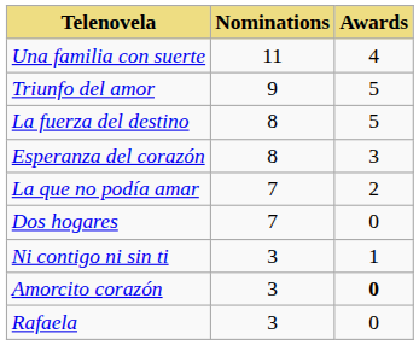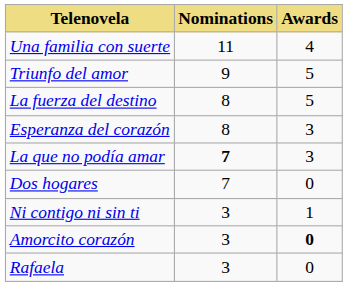 <table class="wikitable sortable" style="margin:1em auto;">
 <tr>
 <th style="background-color:#EEDD82;">Telenovela</th>
 <th style="background-color:#EEDD82;">Nominations</th>
 <th style="background-color:#EEDD82;">Awards</th>
 </tr>
 <tr>
 <td><em><a href='#'>Una familia con suerte</a></em></td>
 <td style="text-align:center;">11</td>
 <td style="text-align:center;">4</td>
 </tr>
 <tr>
 <td><em><a href='#'>Triunfo del amor</a></em></td>
 <td style="text-align:center;">9</td>
 <td style="text-align:center;">5</td>
 </tr>
 <tr>
 <td><em><a href='#'>La fuerza del destino</a></em></td>
 <td style="text-align:center;">8</td>
 <td style="text-align:center;">5</td>
 </tr>
 <tr>
 <td><em><a href='#'>Esperanza del corazón</a></em></td>
 <td style="text-align:center;">8</td>
 <td style="text-align:center;">3</td>
 </tr>
 <tr>
 <td><em><a href='#'>La que no podía amar</a></em></td>
-<td style="text-align:center;">7</td>
-<td style="text-align:center;">2</td>
+<td style="text-align:center;"><strong>7</strong></td>
+<td style="text-align:center;">3</td>
 </tr>
 <tr>
 <td><em><a href='#'>Dos hogares</a></em></td>
 <td style="text-align:center;">7</td>
 <td style="text-align:center;">0</td>
 </tr>
 <tr>
 <td><em><a href='#'>Ni contigo ni sin ti</a></em></td>
 <td style="text-align:center;">3</td>
 <td style="text-align:center;">1</td>
 </tr>
 <tr>
 <td><em><a href='#'>Amorcito corazón</a></em></td>
 <td style="text-align:center;">3</td>
 <td style="text-align:center;"><strong>0</strong></td>
 </tr>
 <tr>
 <td><em><a href='#'>Rafaela</a></em></td>
 <td style="text-align:center;">3</td>
 <td style="text-align:center;">0</td>
 </tr>
 </table>
